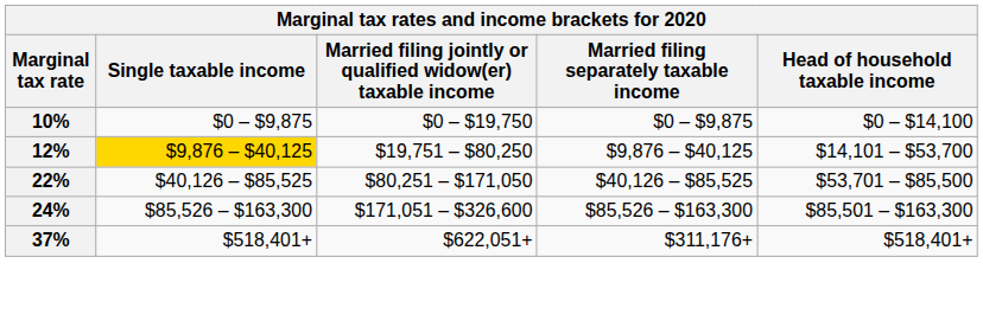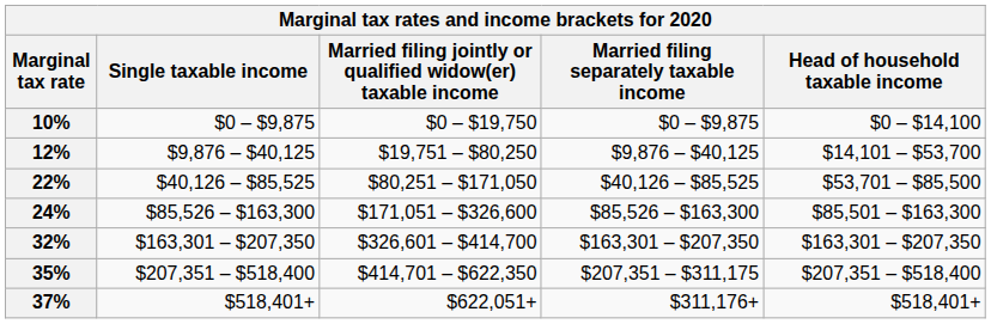 <table class="wikitable collapsible collapsed" style="text-align:right" style="margin:0 0 1em 1em; font-size: 90%">
 <tr>
 <th colspan=5>Marginal tax rates and income brackets for 2020</th>
 </tr>
 <tr>
 <th width="70">Marginal tax rate</th>
 <th width="180">Single taxable income</th>
 <th width="180">Married filing jointly or qualified widow(er) taxable income</th>
 <th width="180">Married filing separately taxable income</th>
 <th width="180">Head of household taxable income</th>
 </tr>
 <tr>
 <th>10%</th>
 <td>$0 – $9,875</td>
 <td>$0 – $19,750</td>
 <td>$0 – $9,875</td>
 <td>$0 – $14,100</td>
 </tr>
 <tr>
 <th>12%</th>
-<td style="background: gold;">$9,876 – $40,125</td>
+<td>$9,876 – $40,125</td>
 <td>$19,751 – $80,250</td>
 <td>$9,876 – $40,125</td>
 <td>$14,101 – $53,700</td>
 </tr>
 <tr>
 <th>22%</th>
 <td>$40,126 – $85,525</td>
 <td>$80,251 – $171,050</td>
 <td>$40,126 – $85,525</td>
 <td>$53,701 – $85,500</td>
 </tr>
 <tr>
 <th>24%</th>
 <td>$85,526 – $163,300</td>
 <td>$171,051 – $326,600</td>
 <td>$85,526 – $163,300</td>
 <td>$85,501 – $163,300</td>
 </tr>
 <tr>
+<th>32%</th>
+<td>$163,301 – $207,350</td>
+<td>$326,601 – $414,700</td>
+<td>$163,301 – $207,350</td>
+<td>$163,301 – $207,350</td>
+</tr>
+<tr>
+<th>35%</th>
+<td>$207,351 – $518,400</td>
+<td>$414,701 – $622,350</td>
+<td>$207,351 – $311,175</td>
+<td>$207,351 – $518,400</td>
+</tr>
+<tr>
 <th>37%</th>
 <td>$518,401+</td>
 <td>$622,051+</td>
 <td>$311,176+</td>
 <td>$518,401+</td>
 </tr>
 </table>
